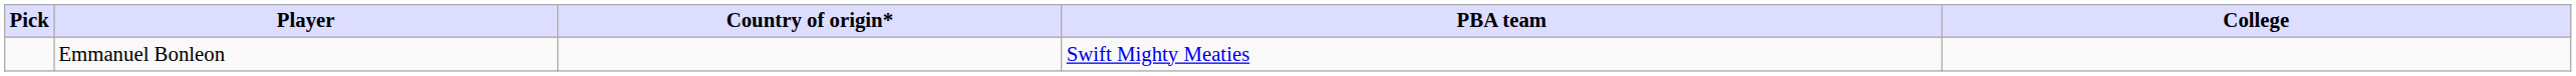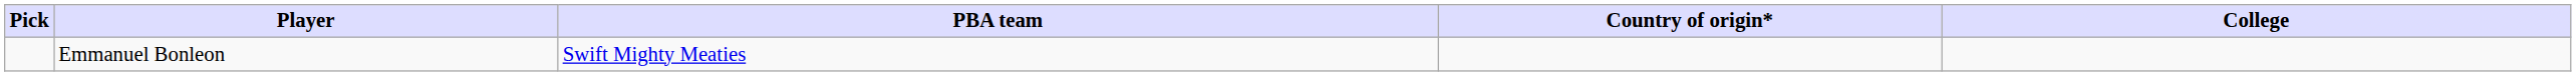 <table class="wikitable">
 <tr>
 <th style="background:#DDDDFF;">Pick</th>
 <th style="background:#DDDDFF;" width="20%">Player</th>
+<th style="background:#DDDDFF;" width="35%">PBA team</th>
 <th style="background:#DDDDFF;" width="20%">Country of origin*</th>
-<th style="background:#DDDDFF;" width="35%">PBA team</th>
 <th style="background:#DDDDFF;" width="25%">College</th>
 </tr>
 <tr>
 <td align=center></td>
 <td>Emmanuel Bonleon</td>
+<td><a href='#'>Swift Mighty Meaties</a></td>
 <td></td>
-<td><a href='#'>Swift Mighty Meaties</a></td>
 <td></td>
 </tr>
 </table>
